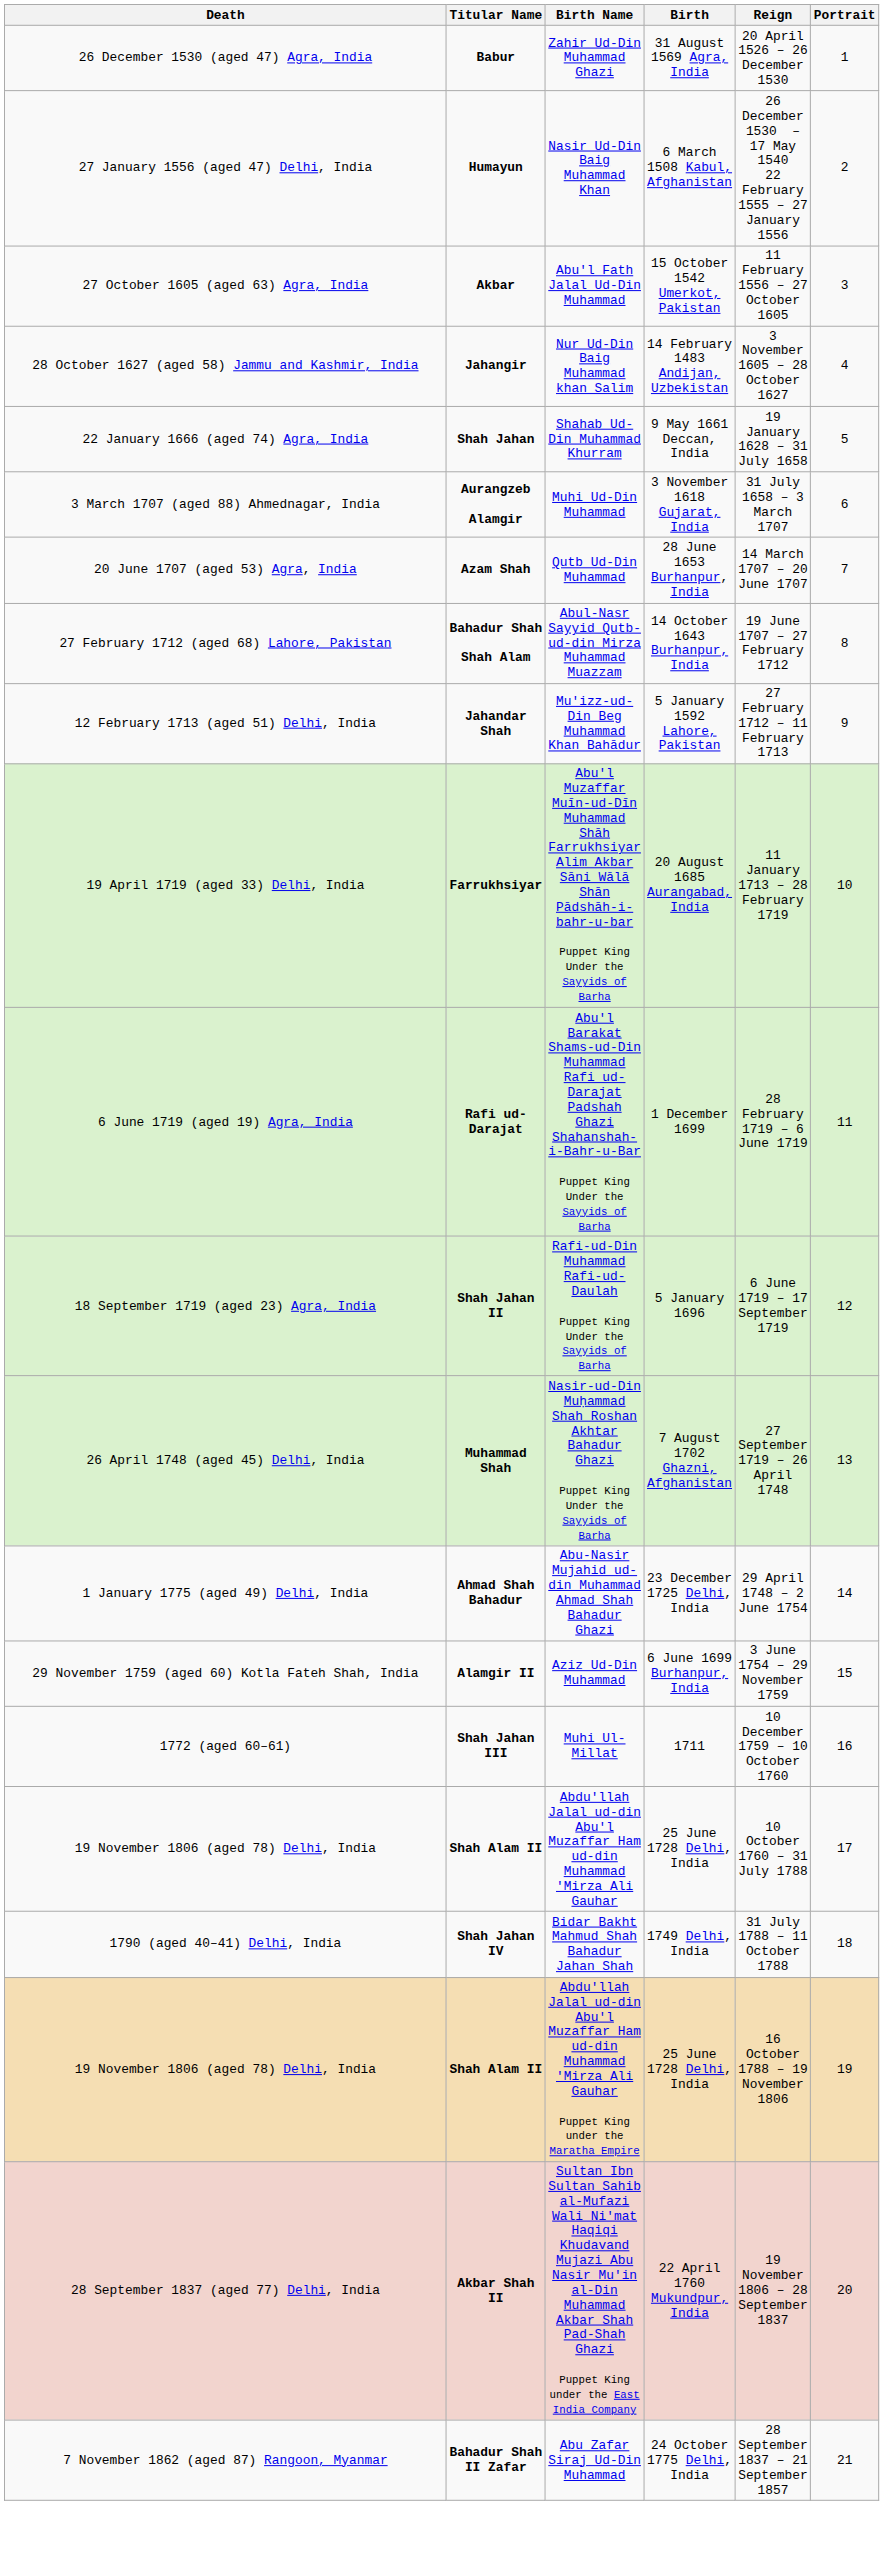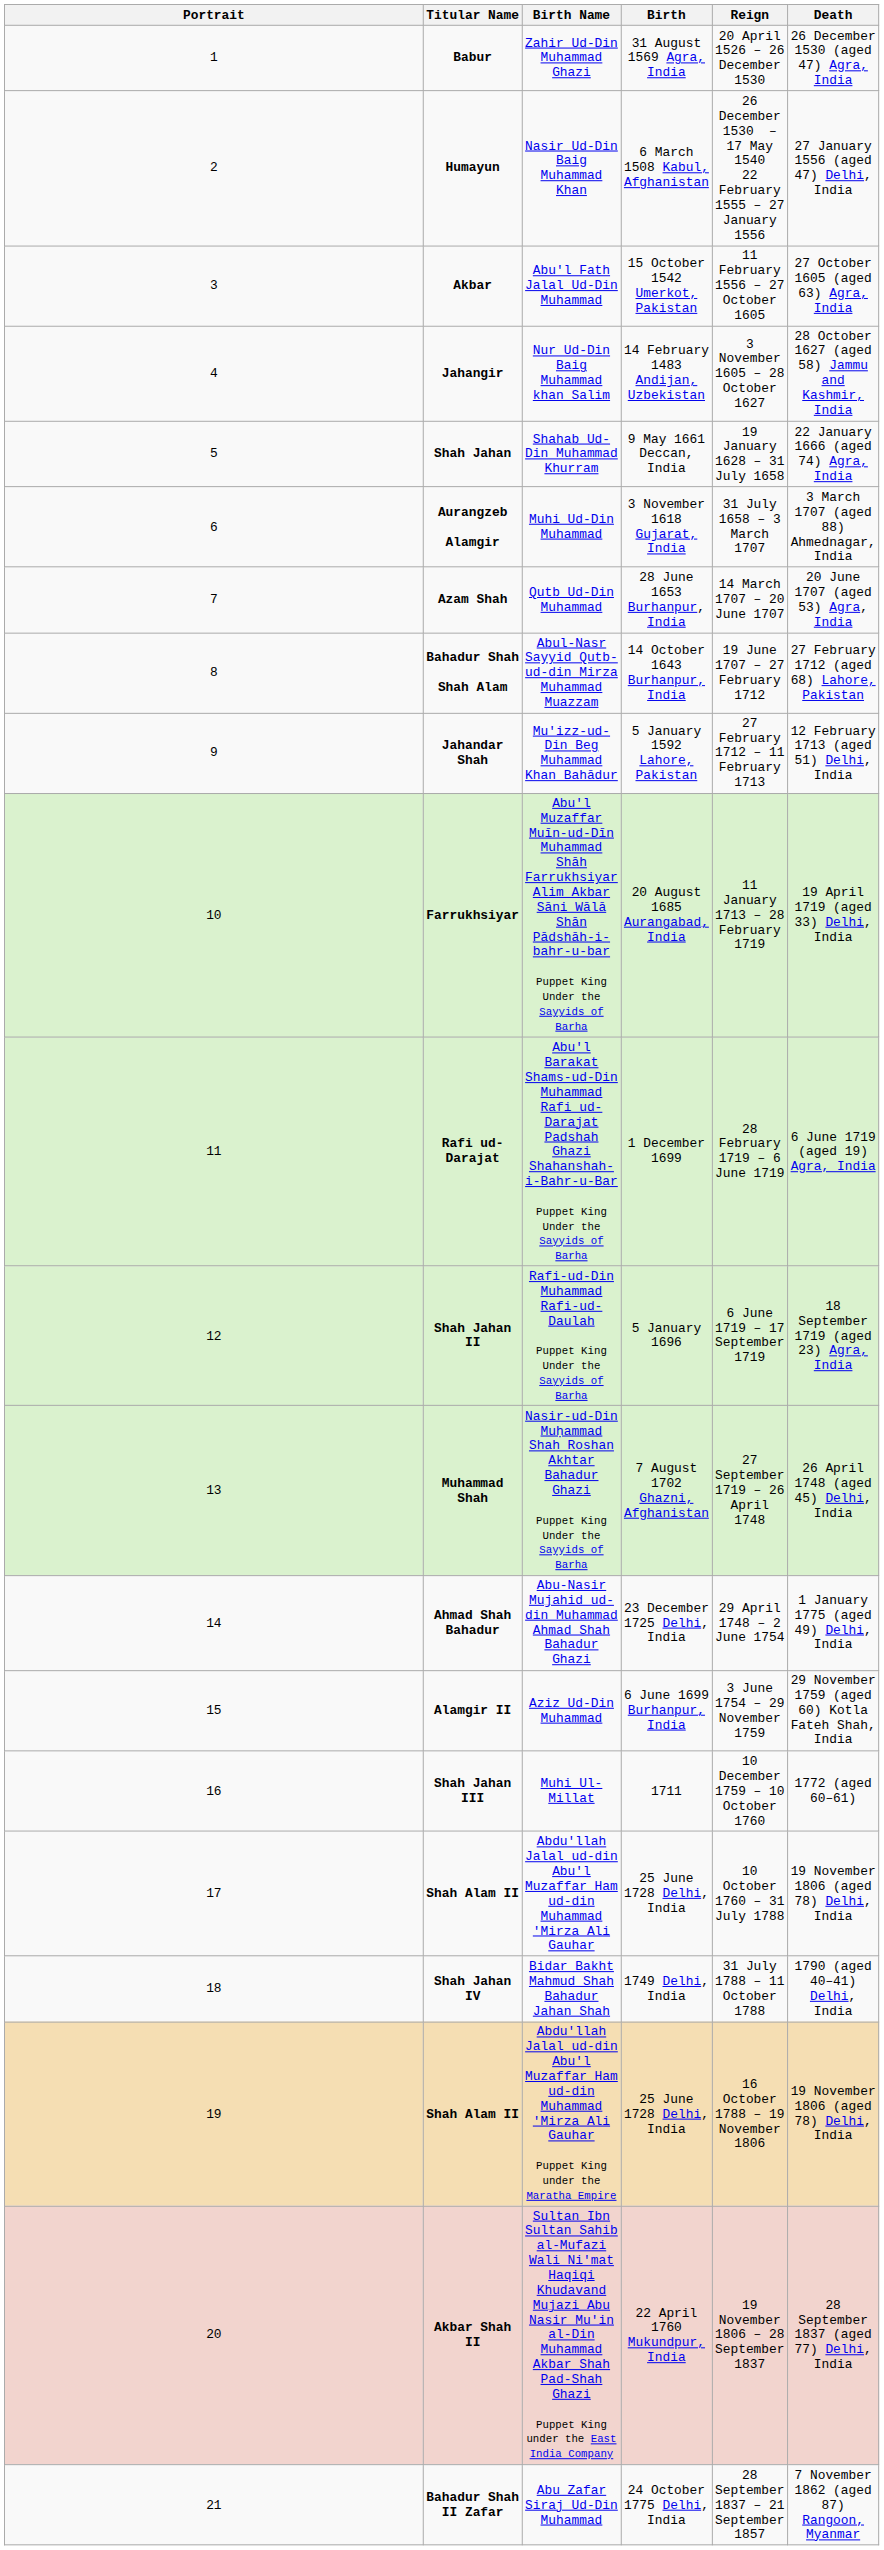 <table style="width:100%;" class="wikitable">
 <tr>
-<th style="width:100%;">Death</th>
+<th style="width:100%;">Portrait</th>
 <th style="width:100%;"><strong>Titular Name</strong></th>
 <th style="width:100%;">Birth Name</th>
 <th style="width:100%;">Birth</th>
 <th style="width:100%;">Reign</th>
-<th style="width:100%;">Portrait</th>
+<th style="width:100%;">Death</th>
 </tr>
 <tr>
-<td style="text-align:center;">26 December 1530 (aged 47) <a href='#'>Agra, India</a></td>
+<td style="text-align:center;">1 </td>
 <td style="text-align:center;"><strong>Babur<br></strong></td>
 <td style="text-align:center;"><a href='#'>Zahir Ud-Din Muhammad Ghazi</a><br></td>
 <td style="text-align:center;">31 August 1569 <a href='#'>Agra, India</a></td>
 <td style="text-align:center;">20 April 1526 – 26 December 1530</td>
-<td style="text-align:center;">1 </td>
+<td style="text-align:center;">26 December 1530 (aged 47) <a href='#'>Agra, India</a></td>
 </tr>
 <tr>
-<td style="text-align:center;">27 January 1556 (aged 47) <a href='#'>Delhi</a>, India</td>
+<td style="text-align:center;">2 </td>
 <td style="text-align:center;"><strong>Humayun<br></strong></td>
 <td style="text-align:center;"><a href='#'>Nasir Ud-Din Baig Muhammad Khan</a><br></td>
 <td style="text-align:center;">6 March 1508 <a href='#'>Kabul, Afghanistan</a></td>
 <td style="text-align:center;">26 December 1530  – 17 May 1540<br>22 February 1555 – 27 January 1556</td>
-<td style="text-align:center;">2 </td>
+<td style="text-align:center;">27 January 1556 (aged 47) <a href='#'>Delhi</a>, India</td>
 </tr>
 <tr>
-<td style="text-align:center;">27 October 1605 (aged 63) <a href='#'>Agra, India</a></td>
+<td style="text-align:center;">3 </td>
 <td style="text-align:center;"><strong>Akbar <br></strong></td>
 <td style="text-align:center;"><a href='#'>Abu'l Fath Jalal Ud-Din Muhammad</a><br></td>
 <td style="text-align:center;">15 October 1542 <a href='#'>Umerkot, Pakistan</a></td>
 <td style="text-align:center;">11 February 1556 – 27 October 1605</td>
-<td style="text-align:center;">3 </td>
+<td style="text-align:center;">27 October 1605 (aged 63) <a href='#'>Agra, India</a></td>
 </tr>
 <tr>
-<td style="text-align:center;">28 October 1627 (aged 58) <a href='#'>Jammu and Kashmir, India</a></td>
+<td style="text-align:center;">4 </td>
 <td style="text-align:center;"><strong>Jahangir<br></strong></td>
 <td style="text-align:center;"><a href='#'>Nur Ud-Din Baig Muhammad khan Salim</a><br></td>
 <td style="text-align:center;">14 February 1483 <a href='#'>Andijan, Uzbekistan</a></td>
 <td style="text-align:center;">3 November 1605 – 28 October 1627</td>
-<td style="text-align:center;">4 </td>
+<td style="text-align:center;">28 October 1627 (aged 58) <a href='#'>Jammu and Kashmir, India</a></td>
 </tr>
 <tr>
-<td style="text-align:center;">22 January 1666 (aged 74) <a href='#'>Agra, India</a></td>
+<td style="text-align:center;">5 </td>
 <td style="text-align:center;"><strong>Shah Jahan<br></strong></td>
 <td style="text-align:center;"><a href='#'>Shahab Ud-Din Muhammad Khurram</a><br></td>
 <td style="text-align:center;">9 May 1661 Deccan, India</td>
 <td style="text-align:center;">19 January 1628 – 31 July 1658</td>
-<td style="text-align:center;">5 </td>
+<td style="text-align:center;">22 January 1666 (aged 74) <a href='#'>Agra, India</a></td>
 </tr>
 <tr>
-<td style="text-align:center;">3 March 1707 (aged 88) Ahmednagar, India</td>
+<td style="text-align:center;">6 </td>
 <td style="text-align:center;"><strong>Aurangzeb<br> </strong><br><strong>Alamgir<br></strong></td>
 <td style="text-align:center;"><a href='#'>Muhi Ud-Din Muhammad</a> <br></td>
 <td style="text-align:center;">3 November 1618 <a href='#'>Gujarat, India</a></td>
 <td style="text-align:center;">31 July 1658 – 3 March 1707</td>
-<td style="text-align:center;">6 </td>
+<td style="text-align:center;">3 March 1707 (aged 88) Ahmednagar, India</td>
 </tr>
 <tr>
-<td style="text-align:center;">20 June 1707 (aged 53) <a href='#'>Agra</a>, <a href='#'>India</a></td>
+<td style="text-align:center;">7 </td>
 <td style="text-align:center;"><strong>Azam Shah<br></strong></td>
 <td style="text-align:center;"><a href='#'>Qutb Ud-Din Muhammad</a><br></td>
 <td style="text-align:center;">28 June 1653 <a href='#'>Burhanpur</a>, <a href='#'>India</a></td>
 <td style="text-align:center;">14 March 1707 – 20 June 1707</td>
-<td style="text-align:center;">7 </td>
+<td style="text-align:center;">20 June 1707 (aged 53) <a href='#'>Agra</a>, <a href='#'>India</a></td>
 </tr>
 <tr>
-<td style="text-align:center;">27 February 1712 (aged 68) <a href='#'>Lahore, Pakistan</a></td>
+<td style="text-align:center;">8 </td>
 <td style="text-align:center;"><strong>Bahadur Shah<br></strong><br><strong>Shah Alam<br></strong></td>
 <td style="text-align:center;"><a href='#'>Abul-Nasr Sayyid Qutb-ud-din Mirza Muhammad Muazzam</a><br></td>
 <td style="text-align:center;">14 October 1643 <a href='#'>Burhanpur, India</a></td>
 <td style="text-align:center;">19 June 1707 – 27 February 1712</td>
-<td style="text-align:center;">8 </td>
+<td style="text-align:center;">27 February 1712 (aged 68) <a href='#'>Lahore, Pakistan</a></td>
 </tr>
 <tr>
-<td style="text-align:center;">12 February 1713 (aged 51) <a href='#'>Delhi</a>, India</td>
+<td style="text-align:center;">9 </td>
 <td style="text-align:center;"><strong>Jahandar Shah<br></strong></td>
 <td style="text-align:center;"><a href='#'>Mu'izz-ud-Din Beg Muhammad Khan Bahādur</a> <br></td>
 <td style="text-align:center;">5 January 1592 <a href='#'>Lahore, Pakistan</a></td>
 <td style="text-align:center;">27 February 1712 – 11 February 1713</td>
-<td style="text-align:center;">9 </td>
+<td style="text-align:center;">12 February 1713 (aged 51) <a href='#'>Delhi</a>, India</td>
 </tr>
 <tr bgcolor=#DAF2CE>
-<td style="text-align:center;">19 April 1719 (aged 33) <a href='#'>Delhi</a>, India</td>
+<td style="text-align:center;">10</td>
 <td style="text-align:center;"><strong>Farrukhsiyar<br></strong></td>
 <td style="text-align:center;"><a href='#'>Abu'l Muzaffar Muīn-ud-Dīn Muhammad Shāh Farrukhsiyar Alim Akbar Sāni Wālā Shān Pādshāh-i-bahr-u-bar</a> <br><br><small>Puppet King Under the <a href='#'>Sayyids of Barha</a></small></td>
 <td style="text-align:center;">20 August 1685 <a href='#'>Aurangabad, India</a></td>
 <td style="text-align:center;">11 January 1713 – 28 February 1719</td>
-<td style="text-align:center;">10</td>
+<td style="text-align:center;">19 April 1719 (aged 33) <a href='#'>Delhi</a>, India</td>
 </tr>
 <tr bgcolor=#DAF2CE>
-<td style="text-align:center;">6 June 1719 (aged 19) <a href='#'>Agra, India</a></td>
+<td style="text-align:center;">11</td>
 <td style="text-align:center;"><strong>Rafi ud-Darajat<br></strong></td>
 <td style="text-align:center;"><a href='#'>Abu'l Barakat Shams-ud-Din Muhammad Rafi ud-Darajat Padshah Ghazi Shahanshah-i-Bahr-u-Bar</a><br><br><small>Puppet King Under the <a href='#'>Sayyids of Barha</a></small></td>
 <td style="text-align:center;">1 December 1699</td>
 <td style="text-align:center;">28 February 1719 – 6 June 1719</td>
-<td style="text-align:center;">11</td>
+<td style="text-align:center;">6 June 1719 (aged 19) <a href='#'>Agra, India</a></td>
 </tr>
 <tr bgcolor=#DAF2CE>
-<td style="text-align:center;">18 September 1719 (aged 23) <a href='#'>Agra, India</a></td>
+<td style="text-align:center;">12</td>
 <td style="text-align:center;"><strong>Shah Jahan II<br></strong></td>
 <td style="text-align:center;"><a href='#'>Rafi-ud-Din Muhammad Rafi-ud-Daulah</a> <br><br><small>Puppet King Under the <a href='#'>Sayyids of Barha</a></small></td>
 <td style="text-align:center;">5 January 1696</td>
 <td style="text-align:center;">6 June 1719 – 17 September 1719</td>
-<td style="text-align:center;">12</td>
+<td style="text-align:center;">18 September 1719 (aged 23) <a href='#'>Agra, India</a></td>
 </tr>
 <tr bgcolor=#DAF2CE>
-<td style="text-align:center;">26 April 1748 (aged 45) <a href='#'>Delhi</a>, India</td>
+<td style="text-align:center;">13</td>
 <td style="text-align:center;"><strong>Muhammad Shah<br></strong></td>
 <td style="text-align:center;"><a href='#'>Nasir-ud-Din Muḥammad Shah Roshan Akhtar Bahadur Ghazi</a> <br><br><small>Puppet King Under the <a href='#'>Sayyids of Barha</a></small></td>
 <td style="text-align:center;">7 August 1702 <a href='#'>Ghazni, Afghanistan</a></td>
 <td style="text-align:center;">27 September 1719 – 26 April 1748</td>
-<td style="text-align:center;">13</td>
+<td style="text-align:center;">26 April 1748 (aged 45) <a href='#'>Delhi</a>, India</td>
 </tr>
 <tr>
-<td style="text-align:center">1 January 1775 (aged 49) <a href='#'>Delhi</a>, India</td>
+<td style="text-align:center;">14</td>
 <td style="text-align:center;"><strong>Ahmad Shah Bahadur<br></strong></td>
 <td style="text-align:center;"><a href='#'>Abu-Nasir Mujahid ud-din Muhammad Ahmad Shah Bahadur Ghazi</a> <br></td>
 <td style="text-align:center;">23 December 1725 <a href='#'>Delhi</a>, India</td>
 <td style="text-align:center;">29 April 1748 – 2 June 1754</td>
-<td style="text-align:center;">14</td>
+<td style="text-align:center">1 January 1775 (aged 49) <a href='#'>Delhi</a>, India</td>
 </tr>
 <tr>
-<td style="text-align:center;">29 November 1759 (aged 60) Kotla Fateh Shah, India</td>
+<td style="text-align:center;">15</td>
 <td style="text-align:center;"><strong>Alamgir II<br></strong></td>
 <td style="text-align:center;"><a href='#'>Aziz Ud-Din Muhammad</a> <br></td>
 <td style="text-align:center;">6 June 1699 <a href='#'>Burhanpur, India</a></td>
 <td style="text-align:center;">3 June 1754 – 29 November 1759</td>
-<td style="text-align:center;">15</td>
+<td style="text-align:center;">29 November 1759 (aged 60) Kotla Fateh Shah, India</td>
 </tr>
 <tr>
-<td style="text-align:center;">1772 (aged 60–61)</td>
+<td style="text-align:center;">16</td>
 <td style="text-align:center;"><strong>Shah Jahan III<br></strong></td>
 <td style="text-align:center;"><a href='#'>Muhi Ul-Millat</a> <br></td>
 <td style="text-align:center;">1711</td>
 <td style="text-align:center;">10 December 1759 – 10 October 1760</td>
-<td style="text-align:center;">16</td>
+<td style="text-align:center;">1772 (aged 60–61)</td>
 </tr>
 <tr>
-<td style="text-align:center;">19 November 1806 (aged 78) <a href='#'>Delhi</a>, India</td>
+<td style="text-align:center;">17</td>
 <td style="text-align:center;"><strong>Shah Alam II<br></strong></td>
 <td style="text-align:center;"><a href='#'>Abdu'llah Jalal ud-din Abu'l Muzaffar Ham ud-din Muhammad 'Mirza Ali Gauhar</a> <br></td>
 <td style="text-align:center;">25 June 1728 <a href='#'>Delhi</a>, India</td>
 <td style="text-align:center;">10 October 1760 – 31 July 1788</td>
-<td style="text-align:center;">17</td>
+<td style="text-align:center;">19 November 1806 (aged 78) <a href='#'>Delhi</a>, India</td>
 </tr>
 <tr>
-<td style="text-align:center;">1790 (aged 40–41) <a href='#'>Delhi</a>, India</td>
+<td style="text-align:center;">18</td>
 <td style="text-align:center;"><strong>Shah Jahan IV<br></strong></td>
 <td style="text-align:center;"><a href='#'>Bidar Bakht Mahmud Shah Bahadur Jahan Shah</a><br></td>
 <td style="text-align:center;">1749 <a href='#'>Delhi</a>, India</td>
 <td style="text-align:center;">31 July 1788 – 11 October 1788</td>
-<td style="text-align:center;">18</td>
+<td style="text-align:center;">1790 (aged 40–41) <a href='#'>Delhi</a>, India</td>
 </tr>
 <tr bgcolor="#F5DEB3">
-<td style="text-align:center;">19 November 1806 (aged 78) <a href='#'>Delhi</a>, India</td>
+<td style="text-align:center;">19</td>
 <td style="text-align:center;"><strong>Shah Alam II<br></strong></td>
 <td style="text-align:center;"><a href='#'>Abdu'llah Jalal ud-din Abu'l Muzaffar Ham ud-din Muhammad 'Mirza Ali Gauhar</a> <br><br><small>Puppet King under the <a href='#'>Maratha Empire</a></small></td>
 <td style="text-align:center;">25 June 1728 <a href='#'>Delhi</a>, India</td>
 <td style="text-align:center;">16 October 1788 – 19 November 1806</td>
-<td style="text-align:center;">19</td>
+<td style="text-align:center;">19 November 1806 (aged 78) <a href='#'>Delhi</a>, India</td>
 </tr>
 <tr bgcolor="#F2D4CE">
-<td style="text-align:center;">28 September 1837 (aged 77) <a href='#'>Delhi</a>, India</td>
+<td style="text-align:center;">20</td>
 <td style="text-align:center;"><strong>Akbar Shah II<br></strong></td>
 <td style="text-align:center;"><a href='#'>Sultan Ibn Sultan Sahib al-Mufazi Wali Ni'mat Haqiqi Khudavand Mujazi Abu Nasir Mu'in al-Din Muhammad Akbar Shah Pad-Shah Ghazi</a> <br><br><small>Puppet King under the <a href='#'>East India Company</a></small></td>
 <td style="text-align:center;">22 April 1760 <a href='#'>Mukundpur, India</a></td>
 <td style="text-align:center;">19 November 1806 – 28 September 1837</td>
-<td style="text-align:center;">20</td>
+<td style="text-align:center;">28 September 1837 (aged 77) <a href='#'>Delhi</a>, India</td>
 </tr>
 <tr>
-<td style="text-align:center;">7 November 1862 (aged 87) <a href='#'>Rangoon, Myanmar</a></td>
+<td style="text-align:center;">21</td>
 <td style="text-align:center;"><strong>Bahadur Shah II Zafar<br></strong></td>
 <td style="text-align:center;"><a href='#'>Abu Zafar Siraj Ud-Din Muhammad</a> <br></td>
 <td style="text-align:center;">24 October 1775 <a href='#'>Delhi</a>, India</td>
 <td style="text-align:center;">28 September 1837 – 21 September 1857</td>
-<td style="text-align:center;">21</td>
+<td style="text-align:center;">7 November 1862 (aged 87) <a href='#'>Rangoon, Myanmar</a></td>
 </tr>
 </table>
